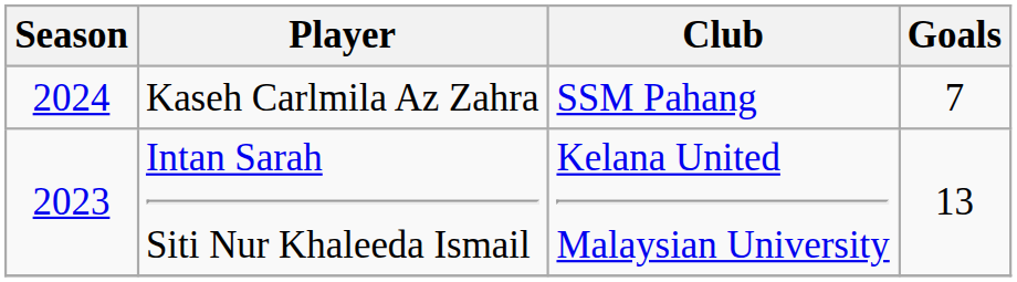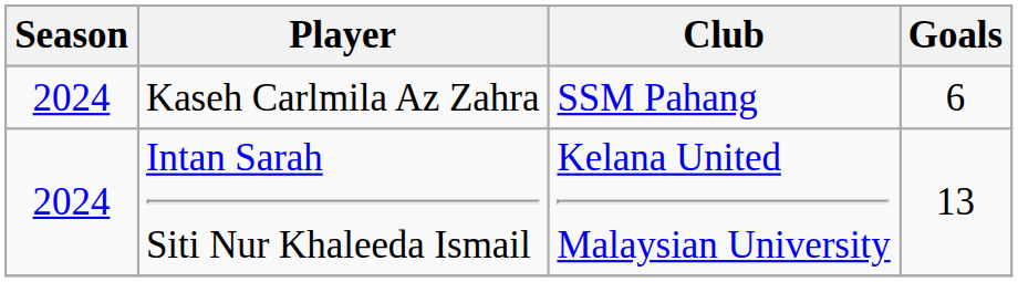 <table class="wikitable">
 <tr>
 <th>Season</th>
 <th>Player</th>
 <th>Club</th>
 <th>Goals</th>
 </tr>
 <tr>
 <td align=center><a href='#'>2024</a></td>
 <td> Kaseh Carlmila Az Zahra</td>
 <td><a href='#'>SSM Pahang</a></td>
-<td align=center>7</td>
+<td align=center>6</td>
 </tr>
 <tr>
-<td align=center><a href='#'>2023</a></td>
+<td align=center><a href='#'>2024</a></td>
 <td> <a href='#'>Intan Sarah</a> <hr>  Siti Nur Khaleeda Ismail</td>
 <td><a href='#'>Kelana United</a> <hr> <a href='#'>Malaysian University</a></td>
 <td align=center>13</td>
 </tr>
 <tr>
 </tr>
 </table>
